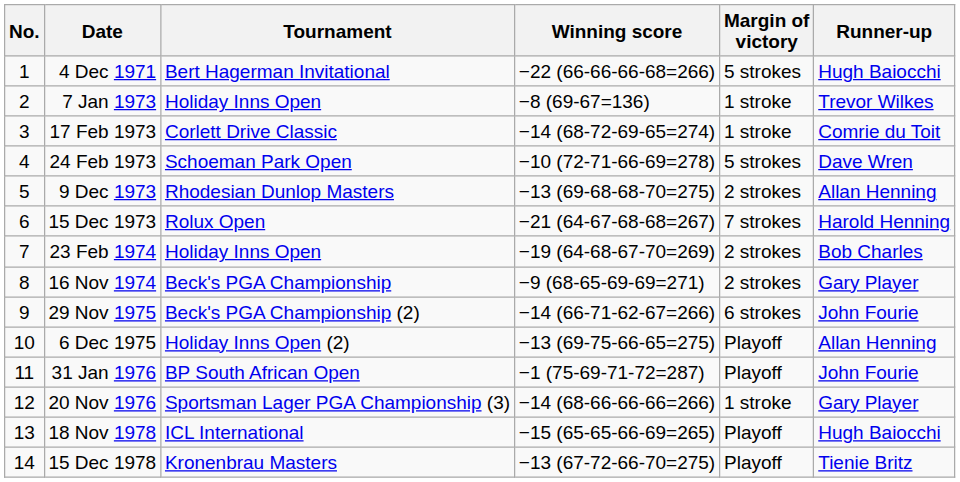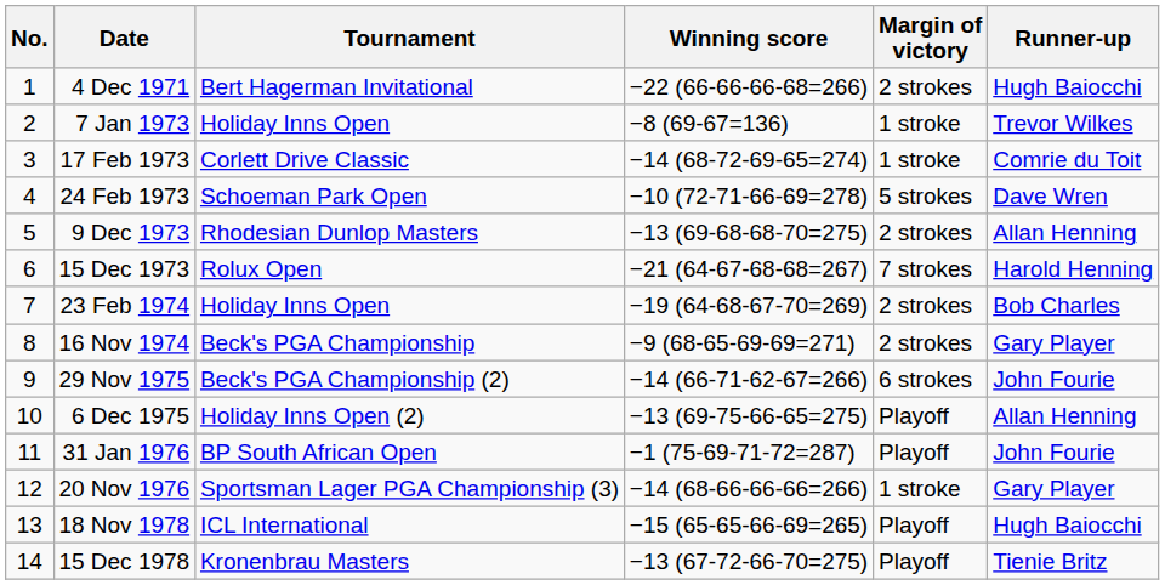 <table class="wikitable" style="font-size:95%;">
 <tr>
 <th>No.</th>
 <th>Date</th>
 <th>Tournament</th>
 <th>Winning score</th>
 <th>Margin of<br>victory</th>
 <th>Runner-up</th>
 </tr>
 <tr>
 <td align=center>1</td>
 <td align=right>4 Dec <a href='#'>1971</a></td>
 <td><a href='#'>Bert Hagerman Invitational</a></td>
 <td>−22 (66-66-66-68=266)</td>
-<td>5 strokes</td>
+<td>2 strokes</td>
 <td> <a href='#'>Hugh Baiocchi</a></td>
 </tr>
 <tr>
 <td align=center>2</td>
 <td align=right>7 Jan <a href='#'>1973</a></td>
 <td><a href='#'>Holiday Inns Open</a></td>
 <td>−8 (69-67=136)</td>
 <td>1 stroke</td>
 <td> <a href='#'>Trevor Wilkes</a></td>
 </tr>
 <tr>
 <td align=center>3</td>
 <td align=right>17 Feb 1973</td>
 <td><a href='#'>Corlett Drive Classic</a></td>
 <td>−14 (68-72-69-65=274)</td>
 <td>1 stroke</td>
 <td> <a href='#'>Comrie du Toit</a></td>
 </tr>
 <tr>
 <td align=center>4</td>
 <td align=right>24 Feb 1973</td>
 <td><a href='#'>Schoeman Park Open</a></td>
 <td>−10 (72-71-66-69=278)</td>
 <td>5 strokes</td>
 <td> <a href='#'>Dave Wren</a></td>
 </tr>
 <tr>
 <td align=center>5</td>
 <td align=right>9 Dec <a href='#'>1973</a></td>
 <td><a href='#'>Rhodesian Dunlop Masters</a></td>
 <td>−13 (69-68-68-70=275)</td>
 <td>2 strokes</td>
 <td> <a href='#'>Allan Henning</a></td>
 </tr>
 <tr>
 <td align=center>6</td>
 <td align=right>15 Dec 1973</td>
 <td><a href='#'>Rolux Open</a></td>
 <td>−21 (64-67-68-68=267)</td>
 <td>7 strokes</td>
 <td> <a href='#'>Harold Henning</a></td>
 </tr>
 <tr>
 <td align=center>7</td>
 <td align=right>23 Feb <a href='#'>1974</a></td>
 <td><a href='#'>Holiday Inns Open</a></td>
 <td>−19 (64-68-67-70=269)</td>
 <td>2 strokes</td>
 <td> <a href='#'>Bob Charles</a></td>
 </tr>
 <tr>
 <td align=center>8</td>
 <td align=right>16 Nov <a href='#'>1974</a></td>
 <td><a href='#'>Beck's PGA Championship</a></td>
 <td>−9 (68-65-69-69=271)</td>
 <td>2 strokes</td>
 <td> <a href='#'>Gary Player</a></td>
 </tr>
 <tr>
 <td align=center>9</td>
 <td align=right>29 Nov <a href='#'>1975</a></td>
 <td><a href='#'>Beck's PGA Championship</a> (2)</td>
 <td>−14 (66-71-62-67=266)</td>
 <td>6 strokes</td>
 <td> <a href='#'>John Fourie</a></td>
 </tr>
 <tr>
 <td align=center>10</td>
 <td align=right>6 Dec 1975</td>
 <td><a href='#'>Holiday Inns Open</a> (2)</td>
 <td>−13 (69-75-66-65=275)</td>
 <td>Playoff</td>
 <td> <a href='#'>Allan Henning</a></td>
 </tr>
 <tr>
 <td align=center>11</td>
 <td align=right>31 Jan <a href='#'>1976</a></td>
 <td><a href='#'>BP South African Open</a></td>
 <td>−1 (75-69-71-72=287)</td>
 <td>Playoff</td>
 <td> <a href='#'>John Fourie</a></td>
 </tr>
 <tr>
 <td align=center>12</td>
 <td align=right>20 Nov <a href='#'>1976</a></td>
 <td><a href='#'>Sportsman Lager PGA Championship</a> (3)</td>
 <td>−14 (68-66-66-66=266)</td>
 <td>1 stroke</td>
 <td> <a href='#'>Gary Player</a></td>
 </tr>
 <tr>
 <td align=center>13</td>
 <td align=right>18 Nov <a href='#'>1978</a></td>
 <td><a href='#'>ICL International</a></td>
 <td>−15 (65-65-66-69=265)</td>
 <td>Playoff</td>
 <td> <a href='#'>Hugh Baiocchi</a></td>
 </tr>
 <tr>
 <td align=center>14</td>
 <td align=right>15 Dec 1978</td>
 <td><a href='#'>Kronenbrau Masters</a></td>
 <td>−13 (67-72-66-70=275)</td>
 <td>Playoff</td>
 <td> <a href='#'>Tienie Britz</a></td>
 </tr>
 </table>
